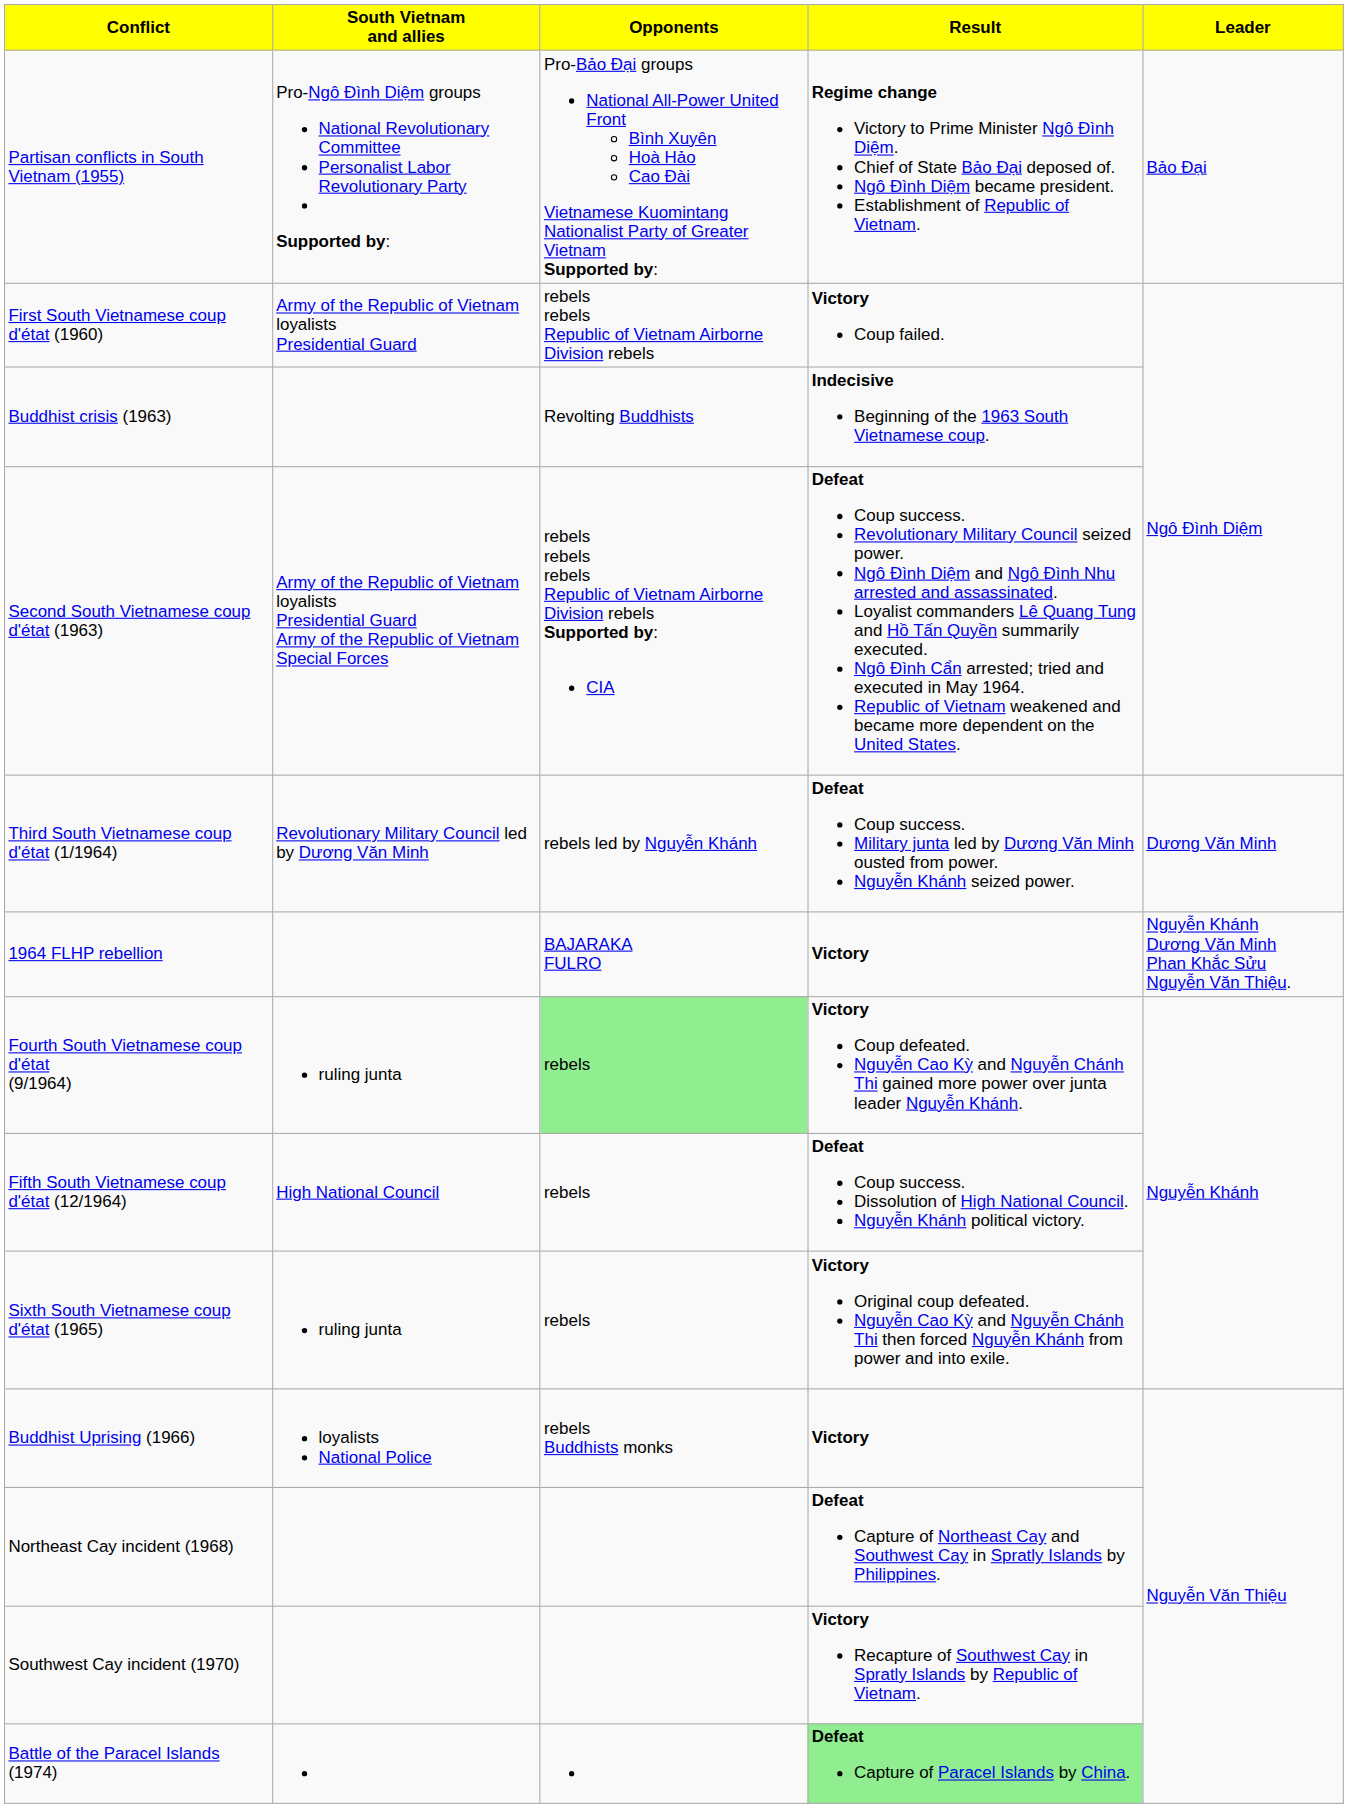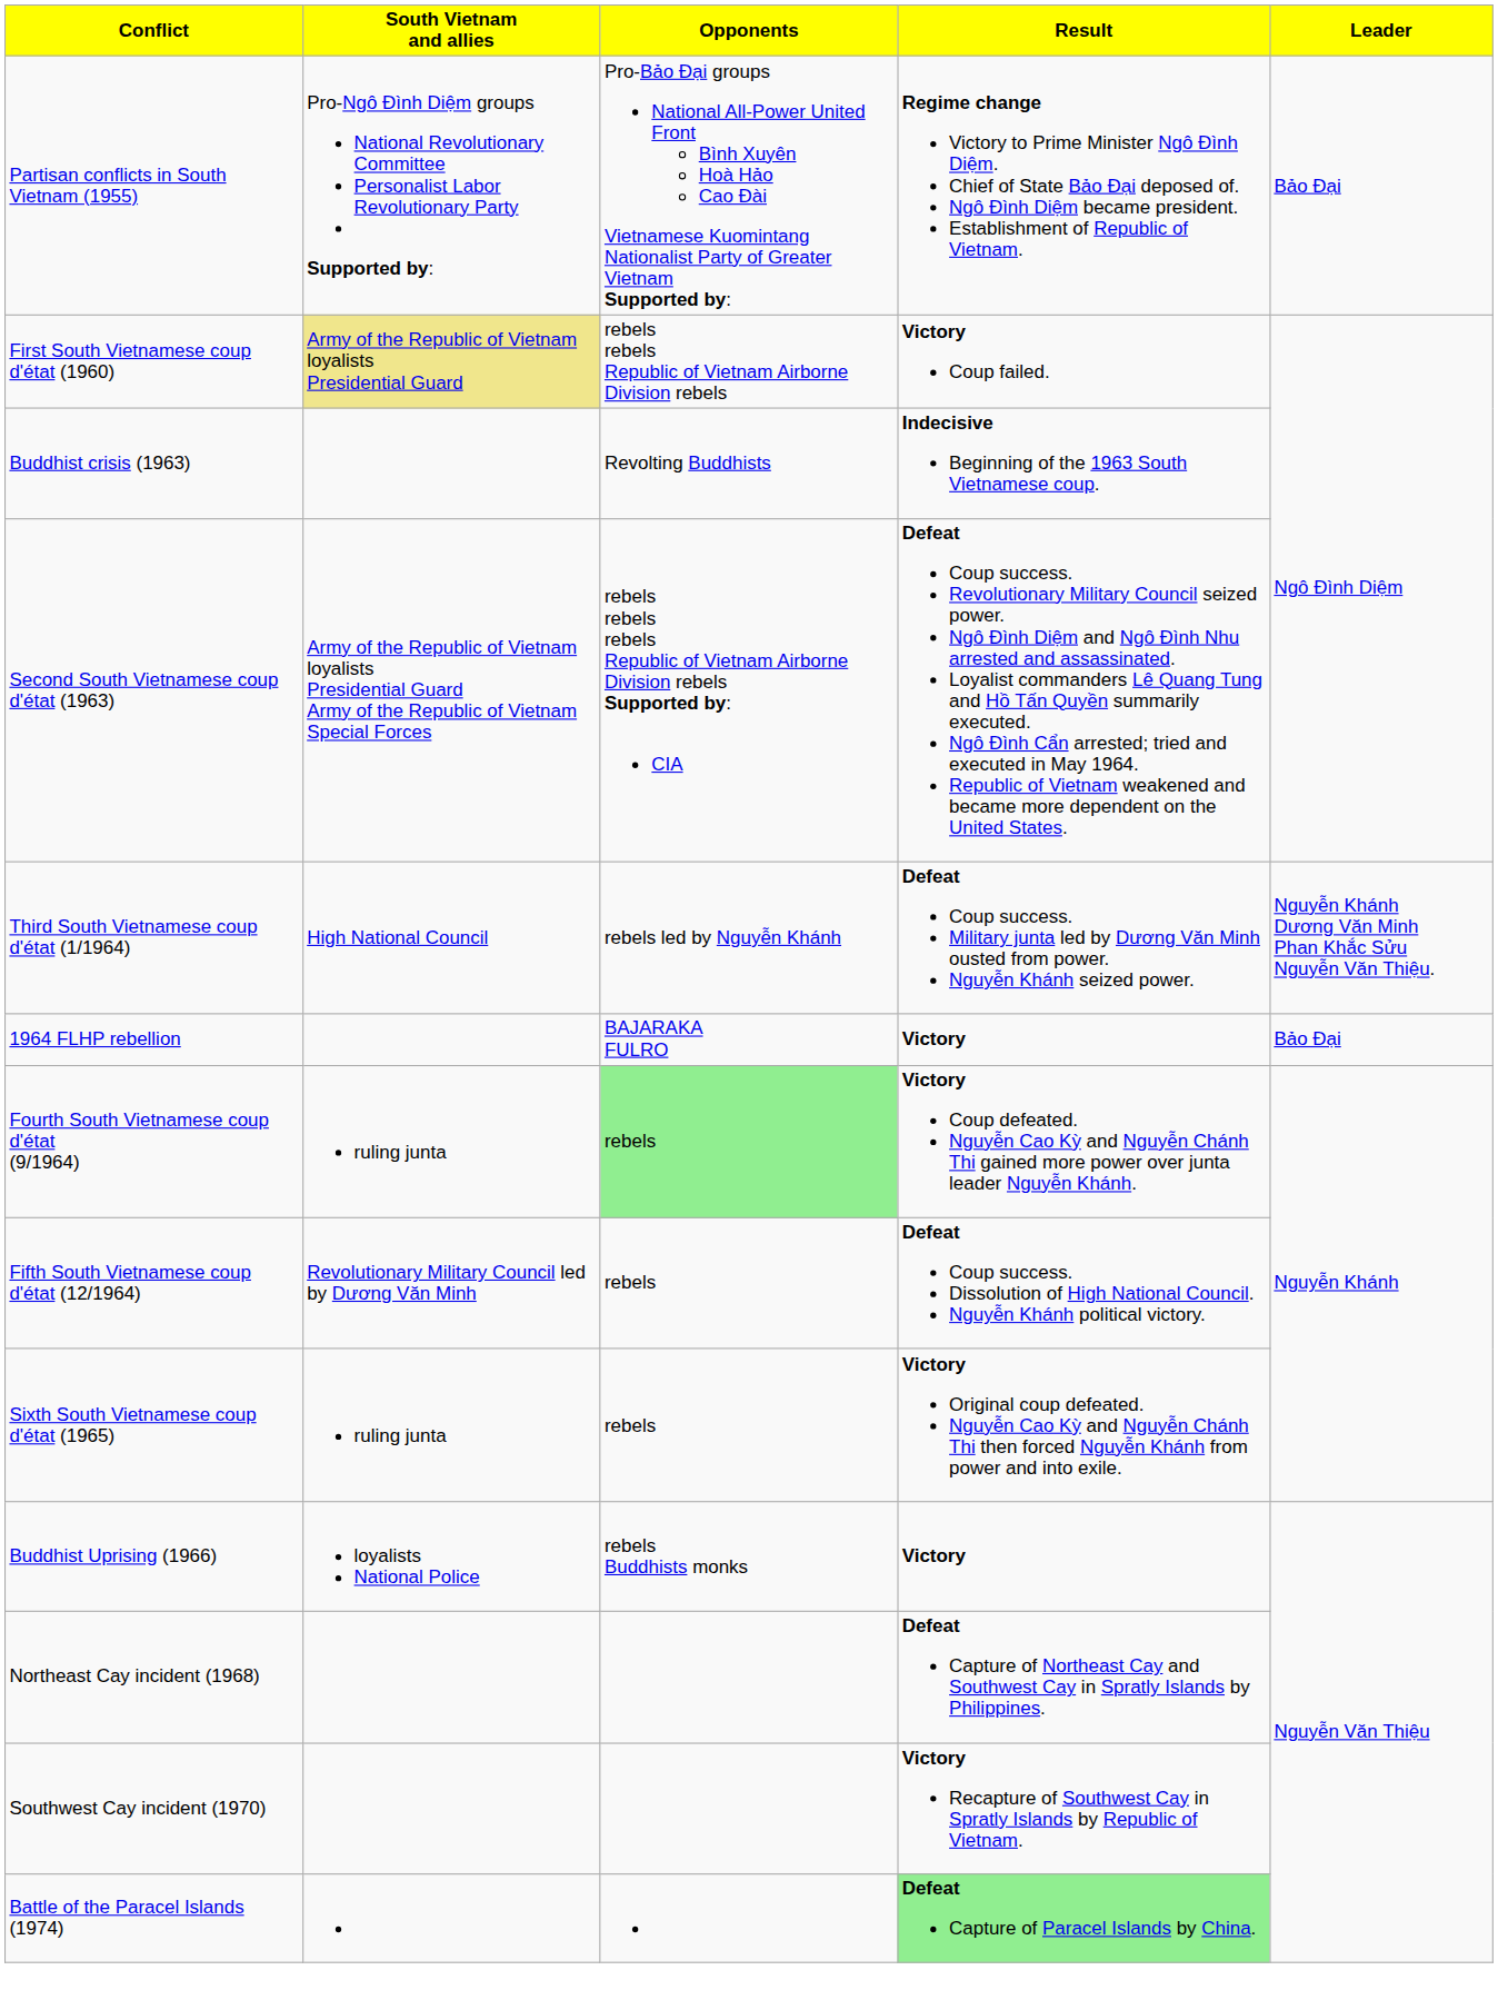 <table class="wikitable" width = "100%">
 <tr>
 <th style="background:#FFFF00" width="20%"><span>Conflict</span></th>
 <th style="background:#FFFF00" width="20%"><span>South Vietnam<br>and allies</span></th>
 <th style="background:#FFFF00" width="20%"><span>Opponents</span></th>
 <th style="background:#FFFF00" width="25%"><span>Result</span></th>
 <th style="background:#FFFF00" width="15%"><span>Leader</span></th>
 </tr>
 <tr>
 <td><a href='#'>Partisan conflicts in South Vietnam (1955)</a></td>
 <td> Pro-<a href='#'>Ngô Đình Diệm</a> groups<br><ul><li> <a href='#'>National Revolutionary Committee</a></li><li> <a href='#'>Personalist Labor Revolutionary Party</a></li><li></li></ul><strong>Supported by</strong>:<br></td>
 <td> Pro-<a href='#'>Bảo Đại</a> groups<br><ul><li> <a href='#'>National All-Power United Front</a><ul><li> <a href='#'>Bình Xuyên</a></li><li> <a href='#'>Hoà Hảo</a></li><li> <a href='#'>Cao Đài</a></li></ul></li></ul> <a href='#'>Vietnamese Kuomintang</a><br> <a href='#'>Nationalist Party of Greater Vietnam</a><br><strong>Supported by</strong>:<br></td>
 <td><strong>Regime change</strong><br><ul><li>Victory to Prime Minister <a href='#'>Ngô Đình Diệm</a>.</li><li>Chief of State <a href='#'>Bảo Đại</a> deposed of.</li><li><a href='#'>Ngô Đình Diệm</a> became president.</li><li>Establishment of <a href='#'>Republic of Vietnam</a>.</li></ul></td>
 <td><a href='#'>Bảo Đại</a></td>
 </tr>
 <tr>
 <td><a href='#'>First South Vietnamese coup d'état</a> (1960)</td>
-<td> <a href='#'>Army of the Republic of Vietnam</a> loyalists<br> <a href='#'>Presidential Guard</a></td>
+<td style="background: khaki;"> <a href='#'>Army of the Republic of Vietnam</a> loyalists<br> <a href='#'>Presidential Guard</a></td>
 <td> rebels<br> rebels<br> <a href='#'>Republic of Vietnam Airborne Division</a> rebels</td>
 <td><strong>Victory</strong><br><ul><li>Coup failed.</li></ul></td>
 <td rowspan="3"><a href='#'>Ngô Đình Diệm</a></td>
 </tr>
 <tr>
 <td><a href='#'>Buddhist crisis</a> (1963)</td>
 <td></td>
 <td> Revolting <a href='#'>Buddhists</a></td>
 <td><strong>Indecisive</strong><br><ul><li>Beginning of the <a href='#'>1963 South Vietnamese coup</a>.</li></ul></td>
 </tr>
 <tr>
 <td><a href='#'>Second South Vietnamese coup d'état</a> (1963)</td>
 <td> <a href='#'>Army of the Republic of Vietnam</a> loyalists<br> <a href='#'>Presidential Guard</a><br> <a href='#'>Army of the Republic of Vietnam Special Forces</a></td>
 <td> rebels<br> rebels<br> rebels<br> <a href='#'>Republic of Vietnam Airborne Division</a> rebels<br><strong>Supported by</strong>:<br><br><ul><li> <a href='#'>CIA</a></li></ul></td>
 <td><strong>Defeat</strong><br><ul><li>Coup success.</li><li><a href='#'>Revolutionary Military Council</a> seized power.</li><li><a href='#'>Ngô Đình Diệm</a> and <a href='#'>Ngô Đình Nhu</a> <a href='#'>arrested and assassinated</a>.</li><li>Loyalist commanders <a href='#'>Lê Quang Tung</a> and <a href='#'>Hồ Tấn Quyền</a> summarily executed.</li><li><a href='#'>Ngô Đình Cẩn</a> arrested; tried and executed in May 1964.</li><li><a href='#'>Republic of Vietnam</a> weakened and became more dependent on the <a href='#'>United States</a>.</li></ul></td>
 </tr>
 <tr>
 <td><a href='#'>Third South Vietnamese coup d'état</a> (1/1964)</td>
-<td> <a href='#'>Revolutionary Military Council</a> led by <a href='#'>Dương Văn Minh</a></td>
+<td> <a href='#'>High National Council</a></td>
 <td> rebels led by <a href='#'>Nguyễn Khánh</a></td>
 <td><strong>Defeat</strong><br><ul><li>Coup success.</li><li><a href='#'>Military junta</a> led by <a href='#'>Dương Văn Minh</a> ousted from power.</li><li><a href='#'>Nguyễn Khánh</a> seized power.</li></ul></td>
-<td><a href='#'>Dương Văn Minh</a></td>
+<td><a href='#'>Nguyễn Khánh</a> <br> <a href='#'>Dương Văn Minh</a> <br> <a href='#'>Phan Khắc Sửu</a> <br> <a href='#'>Nguyễn Văn Thiệu</a>.</td>
 </tr>
 <tr>
 <td><a href='#'>1964 FLHP rebellion</a></td>
 <td></td>
 <td><a href='#'>BAJARAKA</a><br><a href='#'>FULRO</a></td>
 <td><strong>Victory</strong></td>
-<td><a href='#'>Nguyễn Khánh</a> <br> <a href='#'>Dương Văn Minh</a> <br> <a href='#'>Phan Khắc Sửu</a> <br> <a href='#'>Nguyễn Văn Thiệu</a>.</td>
+<td><a href='#'>Bảo Đại</a></td>
 </tr>
 <tr>
 <td><a href='#'>Fourth South Vietnamese coup d'état</a> <br> (9/1964)</td>
 <td><br><ul><li> ruling junta</li></ul></td>
 <td style="background: lightgreen;"> rebels</td>
 <td><strong>Victory</strong><br><ul><li>Coup defeated.</li><li><a href='#'>Nguyễn Cao Kỳ</a> and <a href='#'>Nguyễn Chánh Thi</a> gained more power over junta leader <a href='#'>Nguyễn Khánh</a>.</li></ul></td>
 <td rowspan="3"><a href='#'>Nguyễn Khánh</a></td>
 </tr>
 <tr>
 <td><a href='#'>Fifth South Vietnamese coup d'état</a> (12/1964)</td>
-<td> <a href='#'>High National Council</a></td>
+<td> <a href='#'>Revolutionary Military Council</a> led by <a href='#'>Dương Văn Minh</a></td>
 <td> rebels</td>
 <td><strong>Defeat</strong><br><ul><li>Coup success.</li><li>Dissolution of <a href='#'>High National Council</a>.</li><li><a href='#'>Nguyễn Khánh</a> political victory.</li></ul></td>
 </tr>
 <tr>
 <td><a href='#'>Sixth South Vietnamese coup d'état</a> (1965)</td>
 <td><br><ul><li> ruling junta</li></ul></td>
 <td> rebels</td>
 <td><strong>Victory</strong><br><ul><li>Original coup defeated.</li><li><a href='#'>Nguyễn Cao Kỳ</a> and <a href='#'>Nguyễn Chánh Thi</a> then forced <a href='#'>Nguyễn Khánh</a> from power and into exile.</li></ul></td>
 </tr>
 <tr>
 <td><a href='#'>Buddhist Uprising</a> (1966)</td>
 <td><br><ul><li> loyalists</li><li> <a href='#'>National Police</a></li></ul></td>
 <td> rebels<br> <a href='#'>Buddhists</a> monks</td>
 <td><strong>Victory</strong></td>
 <td rowspan="4"><a href='#'>Nguyễn Văn Thiệu</a></td>
 </tr>
 <tr>
 <td>Northeast Cay incident (1968)</td>
 <td></td>
 <td></td>
 <td><strong>Defeat</strong><br><ul><li>Capture of <a href='#'>Northeast Cay</a> and <a href='#'>Southwest Cay</a> in <a href='#'>Spratly Islands</a> by <a href='#'>Philippines</a>.</li></ul></td>
 </tr>
 <tr>
 <td>Southwest Cay incident (1970)</td>
 <td></td>
 <td></td>
 <td><strong>Victory</strong><br><ul><li>Recapture of <a href='#'>Southwest Cay</a> in <a href='#'>Spratly Islands</a> by <a href='#'>Republic of Vietnam</a>.</li></ul></td>
 </tr>
 <tr>
 <td><a href='#'>Battle of the Paracel Islands</a> (1974)</td>
 <td><br><ul><li></li></ul></td>
 <td><br><ul><li></li></ul></td>
 <td style="background: lightgreen;"><strong>Defeat</strong><br><ul><li>Capture of <a href='#'>Paracel Islands</a> by <a href='#'>China</a>.</li></ul></td>
 </tr>
 </table>
